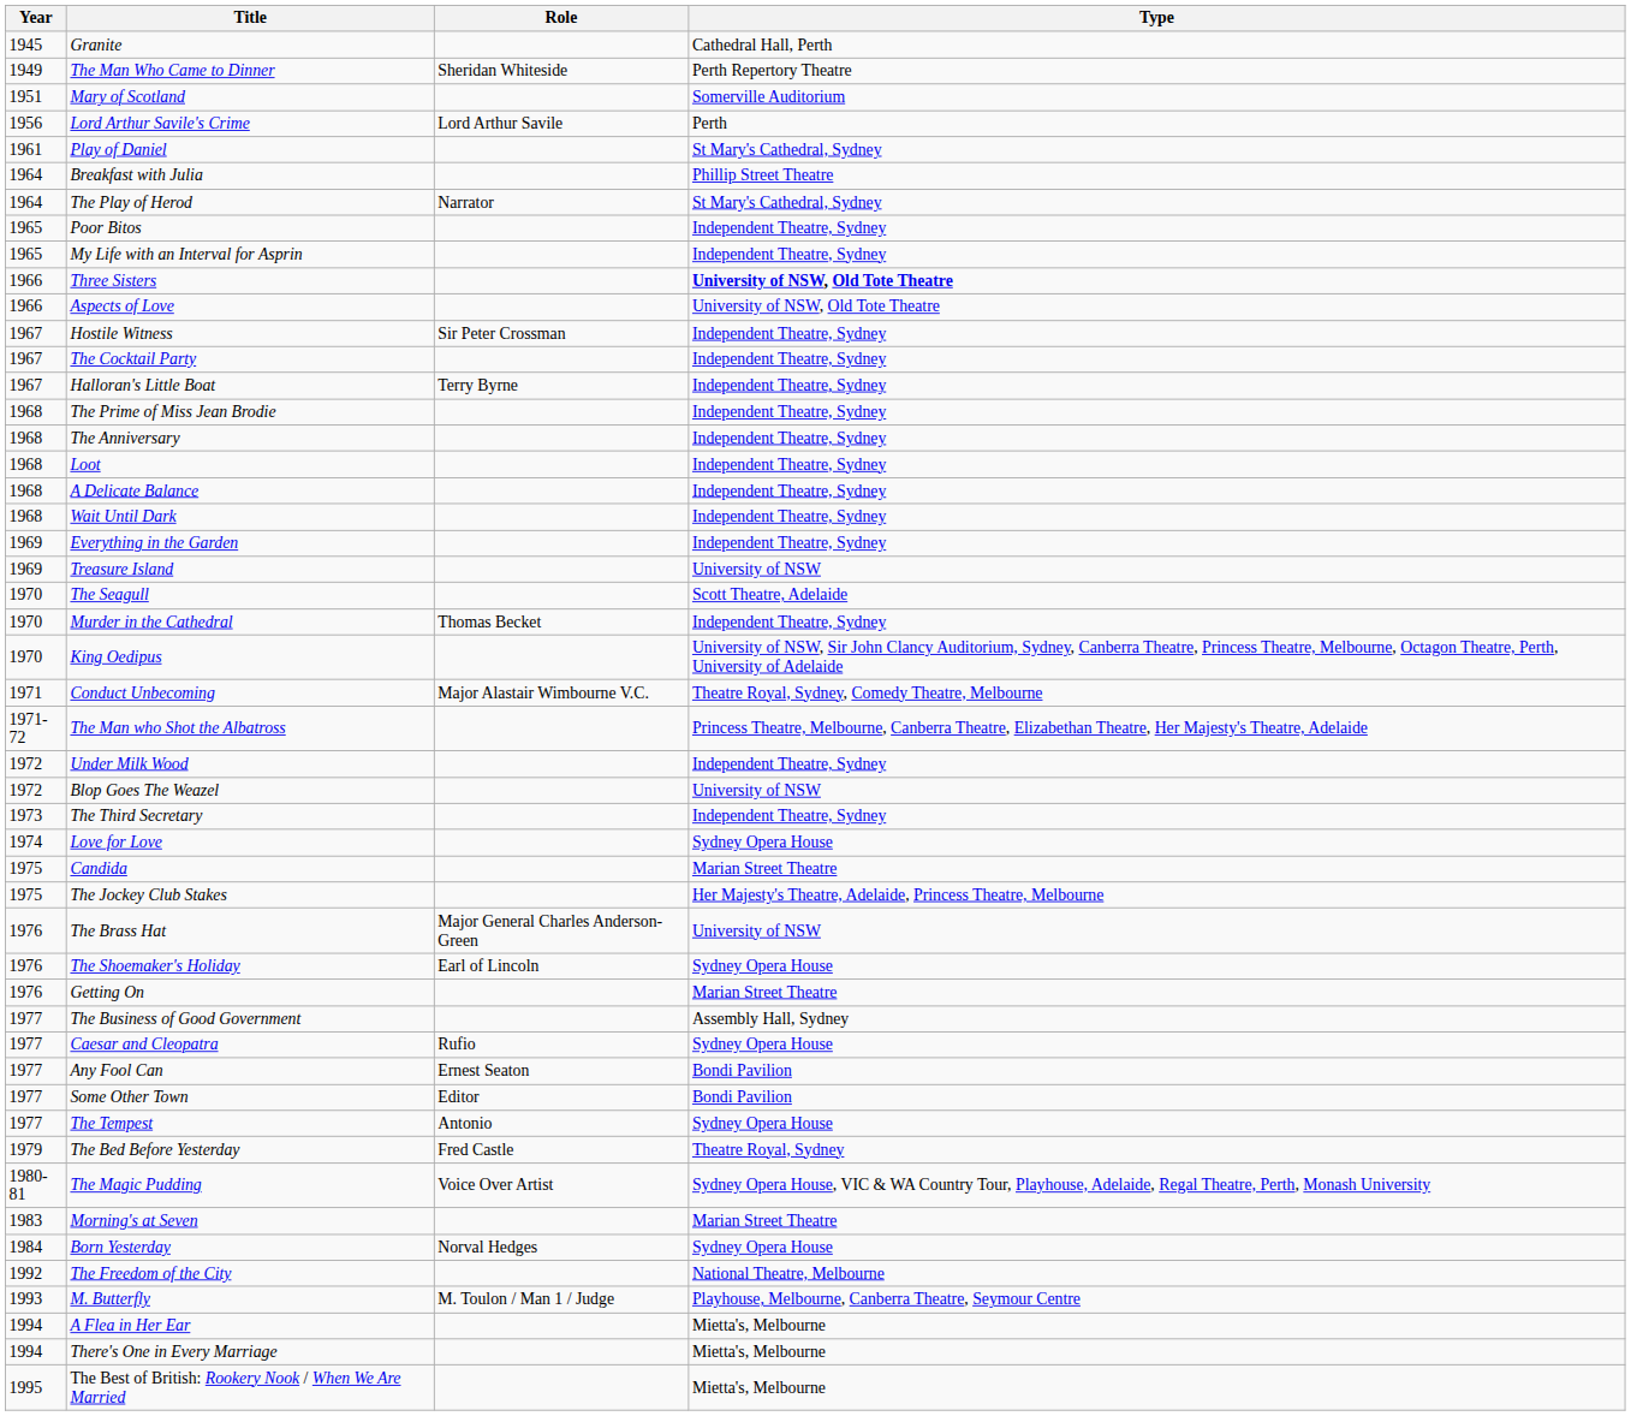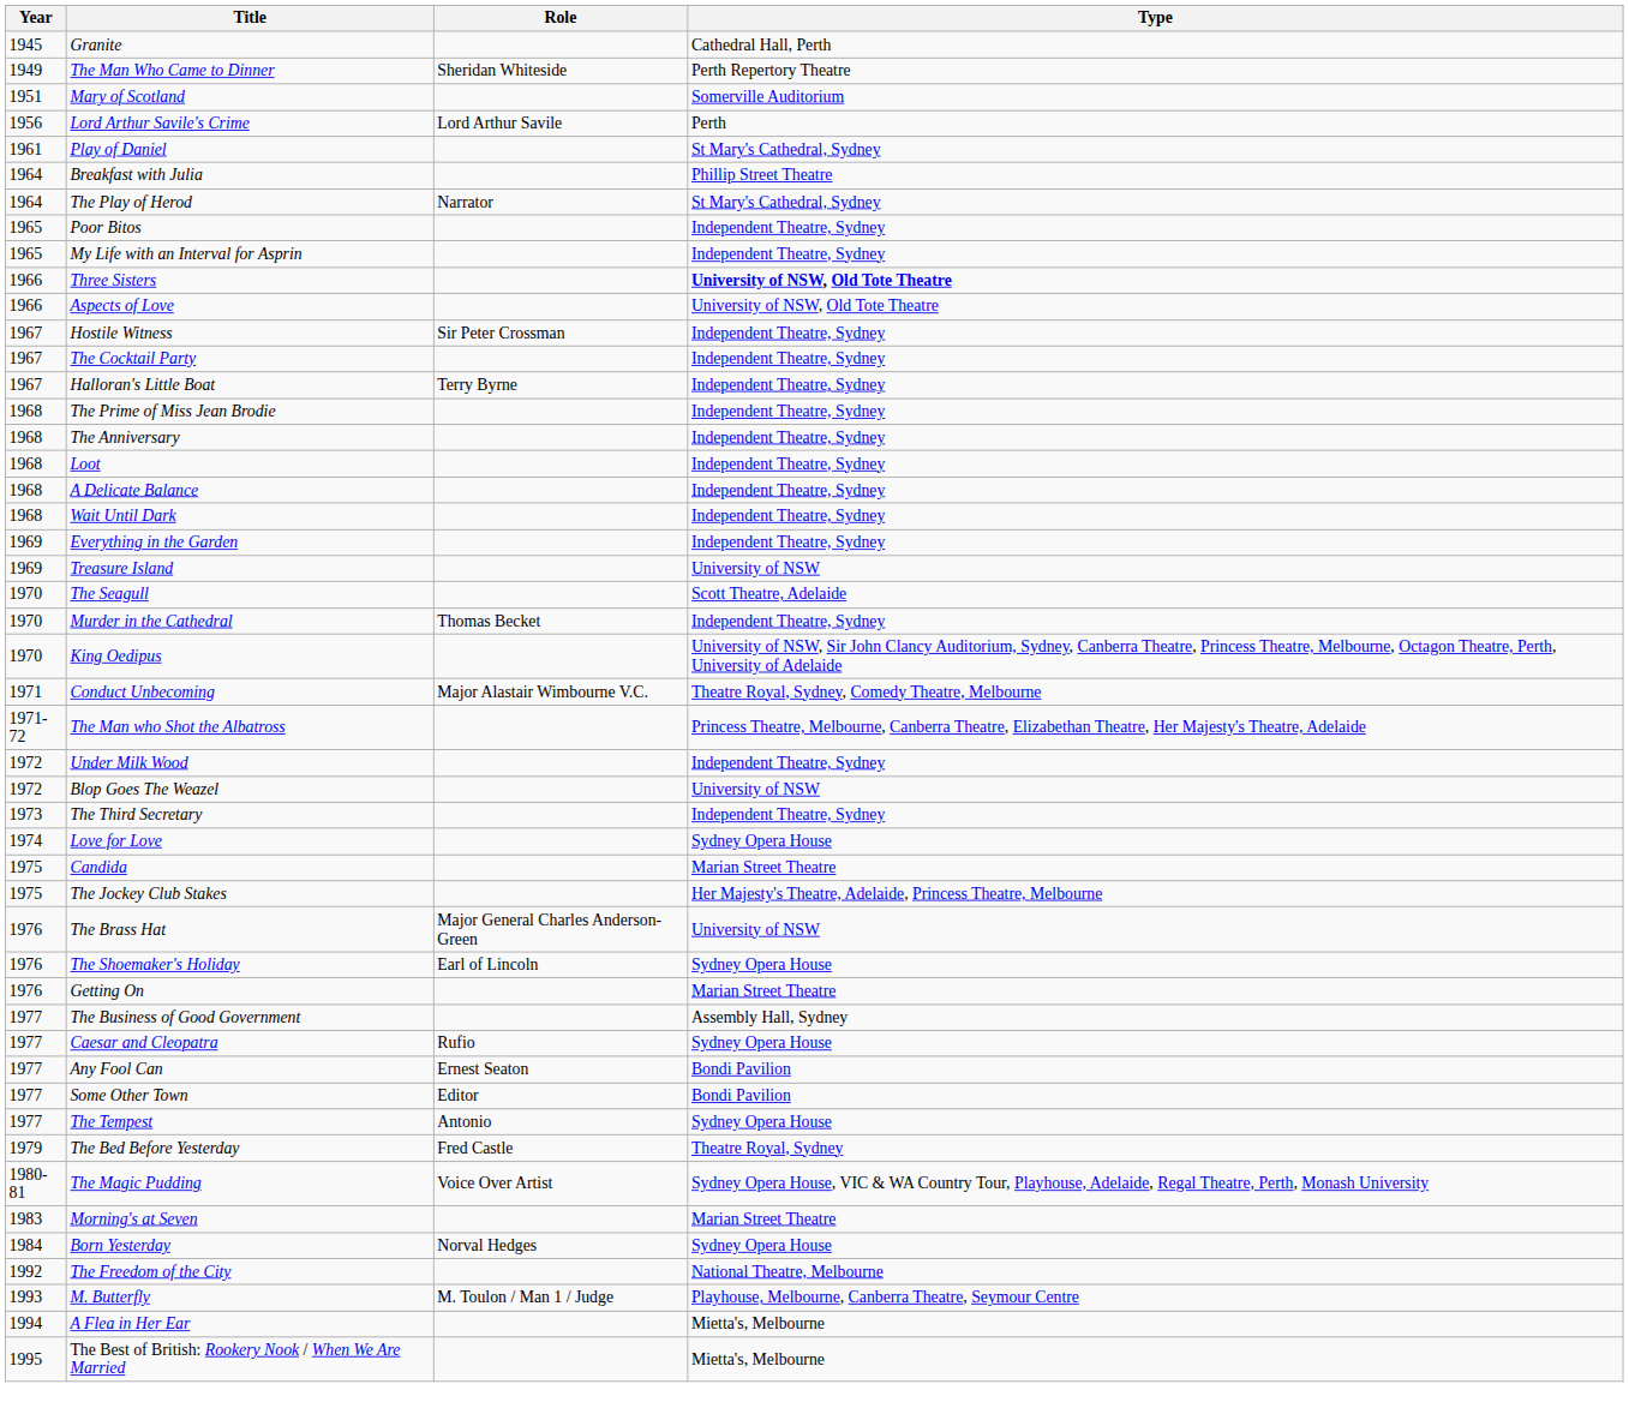 <table class="wikitable">
 <tr>
 <th>Year</th>
 <th>Title</th>
 <th>Role</th>
 <th>Type</th>
 </tr>
 <tr>
 <td>1945</td>
 <td><em>Granite</em></td>
 <td></td>
 <td>Cathedral Hall, Perth</td>
 </tr>
 <tr>
 <td>1949</td>
 <td><em><a href='#'>The Man Who Came to Dinner</a></em></td>
 <td>Sheridan Whiteside</td>
 <td>Perth Repertory Theatre</td>
 </tr>
 <tr>
 <td>1951</td>
 <td><em><a href='#'>Mary of Scotland</a></em></td>
 <td></td>
 <td><a href='#'>Somerville Auditorium</a></td>
 </tr>
 <tr>
 <td>1956</td>
 <td><em><a href='#'>Lord Arthur Savile's Crime</a></em></td>
 <td>Lord Arthur Savile</td>
 <td>Perth</td>
 </tr>
 <tr>
 <td>1961</td>
 <td><em><a href='#'>Play of Daniel</a></em></td>
 <td></td>
 <td><a href='#'>St Mary's Cathedral, Sydney</a></td>
 </tr>
 <tr>
 <td>1964</td>
 <td><em>Breakfast with Julia</em></td>
 <td></td>
 <td><a href='#'>Phillip Street Theatre</a></td>
 </tr>
 <tr>
 <td>1964</td>
 <td><em>The Play of Herod</em></td>
 <td>Narrator</td>
 <td><a href='#'>St Mary's Cathedral, Sydney</a></td>
 </tr>
 <tr>
 <td>1965</td>
 <td><em>Poor Bitos</em></td>
 <td></td>
 <td><a href='#'>Independent Theatre, Sydney</a></td>
 </tr>
 <tr>
 <td>1965</td>
 <td><em>My Life with an Interval for Asprin</em></td>
 <td></td>
 <td><a href='#'>Independent Theatre, Sydney</a></td>
 </tr>
 <tr>
 <td>1966</td>
 <td><em><a href='#'>Three Sisters</a></em></td>
 <td></td>
 <td><strong><a href='#'>University of NSW</a>, <a href='#'>Old Tote Theatre</a></strong></td>
 </tr>
 <tr>
 <td>1966</td>
 <td><em><a href='#'>Aspects of Love</a></em></td>
 <td></td>
 <td><a href='#'>University of NSW</a>, <a href='#'>Old Tote Theatre</a></td>
 </tr>
 <tr>
 <td>1967</td>
 <td><em>Hostile Witness</em></td>
 <td>Sir Peter Crossman</td>
 <td><a href='#'>Independent Theatre, Sydney</a></td>
 </tr>
 <tr>
 <td>1967</td>
 <td><em><a href='#'>The Cocktail Party</a></em></td>
 <td></td>
 <td><a href='#'>Independent Theatre, Sydney</a></td>
 </tr>
 <tr>
 <td>1967</td>
 <td><em>Halloran's Little Boat</em></td>
 <td>Terry Byrne</td>
 <td><a href='#'>Independent Theatre, Sydney</a></td>
 </tr>
 <tr>
 <td>1968</td>
 <td><em>The Prime of Miss Jean Brodie</em></td>
 <td></td>
 <td><a href='#'>Independent Theatre, Sydney</a></td>
 </tr>
 <tr>
 <td>1968</td>
 <td><em>The Anniversary</em></td>
 <td></td>
 <td><a href='#'>Independent Theatre, Sydney</a></td>
 </tr>
 <tr>
 <td>1968</td>
 <td><em><a href='#'>Loot</a></em></td>
 <td></td>
 <td><a href='#'>Independent Theatre, Sydney</a></td>
 </tr>
 <tr>
 <td>1968</td>
 <td><em><a href='#'>A Delicate Balance</a></em></td>
 <td></td>
 <td><a href='#'>Independent Theatre, Sydney</a></td>
 </tr>
 <tr>
 <td>1968</td>
 <td><em><a href='#'>Wait Until Dark</a></em></td>
 <td></td>
 <td><a href='#'>Independent Theatre, Sydney</a></td>
 </tr>
 <tr>
 <td>1969</td>
 <td><em><a href='#'>Everything in the Garden</a></em></td>
 <td></td>
 <td><a href='#'>Independent Theatre, Sydney</a></td>
 </tr>
 <tr>
 <td>1969</td>
 <td><em><a href='#'>Treasure Island</a></em></td>
 <td></td>
 <td><a href='#'>University of NSW</a></td>
 </tr>
 <tr>
 <td>1970</td>
 <td><em><a href='#'>The Seagull</a></em></td>
 <td></td>
 <td><a href='#'>Scott Theatre, Adelaide</a></td>
 </tr>
 <tr>
 <td>1970</td>
 <td><em><a href='#'>Murder in the Cathedral</a></em></td>
 <td>Thomas Becket</td>
 <td><a href='#'>Independent Theatre, Sydney</a></td>
 </tr>
 <tr>
 <td>1970</td>
 <td><em><a href='#'>King Oedipus</a></em></td>
 <td></td>
 <td><a href='#'>University of NSW</a>, <a href='#'>Sir John Clancy Auditorium, Sydney</a>, <a href='#'>Canberra Theatre</a>, <a href='#'>Princess Theatre, Melbourne</a>, <a href='#'>Octagon Theatre, Perth</a>, <a href='#'>University of Adelaide</a></td>
 </tr>
 <tr>
 <td>1971</td>
 <td><em><a href='#'>Conduct Unbecoming</a></em></td>
 <td>Major Alastair Wimbourne V.C.</td>
 <td><a href='#'>Theatre Royal, Sydney</a>, <a href='#'>Comedy Theatre, Melbourne</a></td>
 </tr>
 <tr>
 <td>1971-72</td>
 <td><em><a href='#'>The Man who Shot the Albatross</a></em></td>
 <td></td>
 <td><a href='#'>Princess Theatre, Melbourne</a>, <a href='#'>Canberra Theatre</a>, <a href='#'>Elizabethan Theatre</a>, <a href='#'>Her Majesty's Theatre, Adelaide</a></td>
 </tr>
 <tr>
 <td>1972</td>
 <td><em><a href='#'>Under Milk Wood</a></em></td>
 <td></td>
 <td><a href='#'>Independent Theatre, Sydney</a></td>
 </tr>
 <tr>
 <td>1972</td>
 <td><em>Blop Goes The Weazel</em></td>
 <td></td>
 <td><a href='#'>University of NSW</a></td>
 </tr>
 <tr>
 <td>1973</td>
 <td><em>The Third Secretary</em></td>
 <td></td>
 <td><a href='#'>Independent Theatre, Sydney</a></td>
 </tr>
 <tr>
 <td>1974</td>
 <td><em><a href='#'>Love for Love</a></em></td>
 <td></td>
 <td><a href='#'>Sydney Opera House</a></td>
 </tr>
 <tr>
 <td>1975</td>
 <td><em><a href='#'>Candida</a></em></td>
 <td></td>
 <td><a href='#'>Marian Street Theatre</a></td>
 </tr>
 <tr>
 <td>1975</td>
 <td><em>The Jockey Club Stakes</em></td>
 <td></td>
 <td><a href='#'>Her Majesty's Theatre, Adelaide</a>, <a href='#'>Princess Theatre, Melbourne</a></td>
 </tr>
 <tr>
 <td>1976</td>
 <td><em>The Brass Hat</em></td>
 <td>Major General Charles Anderson-Green</td>
 <td><a href='#'>University of NSW</a></td>
 </tr>
 <tr>
 <td>1976</td>
 <td><em><a href='#'>The Shoemaker's Holiday</a></em></td>
 <td>Earl of Lincoln</td>
 <td><a href='#'>Sydney Opera House</a></td>
 </tr>
 <tr>
 <td>1976</td>
 <td><em>Getting On</em></td>
 <td></td>
 <td><a href='#'>Marian Street Theatre</a></td>
 </tr>
 <tr>
 <td>1977</td>
 <td><em>The Business of Good Government</em></td>
 <td></td>
 <td>Assembly Hall, Sydney</td>
 </tr>
 <tr>
 <td>1977</td>
 <td><em><a href='#'>Caesar and Cleopatra</a></em></td>
 <td>Rufio</td>
 <td><a href='#'>Sydney Opera House</a></td>
 </tr>
 <tr>
 <td>1977</td>
 <td><em>Any Fool Can</em></td>
 <td>Ernest Seaton</td>
 <td><a href='#'>Bondi Pavilion</a></td>
 </tr>
 <tr>
 <td>1977</td>
 <td><em>Some Other Town</em></td>
 <td>Editor</td>
 <td><a href='#'>Bondi Pavilion</a></td>
 </tr>
 <tr>
 <td>1977</td>
 <td><em><a href='#'>The Tempest</a></em></td>
 <td>Antonio</td>
 <td><a href='#'>Sydney Opera House</a></td>
 </tr>
 <tr>
 <td>1979</td>
 <td><em>The Bed Before Yesterday</em></td>
 <td>Fred Castle</td>
 <td><a href='#'>Theatre Royal, Sydney</a></td>
 </tr>
 <tr>
 <td>1980-81</td>
 <td><em><a href='#'>The Magic Pudding</a></em></td>
 <td>Voice Over Artist</td>
 <td><a href='#'>Sydney Opera House</a>, VIC & WA Country Tour, <a href='#'>Playhouse, Adelaide</a>, <a href='#'>Regal Theatre, Perth</a>, <a href='#'>Monash University</a></td>
 </tr>
 <tr>
 <td>1983</td>
 <td><em><a href='#'>Morning's at Seven</a></em></td>
 <td></td>
 <td><a href='#'>Marian Street Theatre</a></td>
 </tr>
 <tr>
 <td>1984</td>
 <td><em><a href='#'>Born Yesterday</a></em></td>
 <td>Norval Hedges</td>
 <td><a href='#'>Sydney Opera House</a></td>
 </tr>
 <tr>
 <td>1992</td>
 <td><em><a href='#'>The Freedom of the City</a></em></td>
 <td></td>
 <td><a href='#'>National Theatre, Melbourne</a></td>
 </tr>
 <tr>
 <td>1993</td>
 <td><em><a href='#'>M. Butterfly</a></em></td>
 <td>M. Toulon / Man 1 / Judge</td>
 <td><a href='#'>Playhouse, Melbourne</a>, <a href='#'>Canberra Theatre</a>, <a href='#'>Seymour Centre</a></td>
 </tr>
 <tr>
 <td>1994</td>
 <td><em><a href='#'>A Flea in Her Ear</a></em></td>
 <td></td>
 <td>Mietta's, Melbourne</td>
 </tr>
 <tr>
-<td>1994</td>
-<td><em>There's One in Every Marriage</em></td>
-<td></td>
-<td>Mietta's, Melbourne</td>
-</tr>
-<tr>
 <td>1995</td>
 <td>The Best of British: <em><a href='#'>Rookery Nook</a></em> / <em><a href='#'>When We Are Married</a></em></td>
 <td></td>
 <td>Mietta's, Melbourne</td>
 </tr>
 </table>
